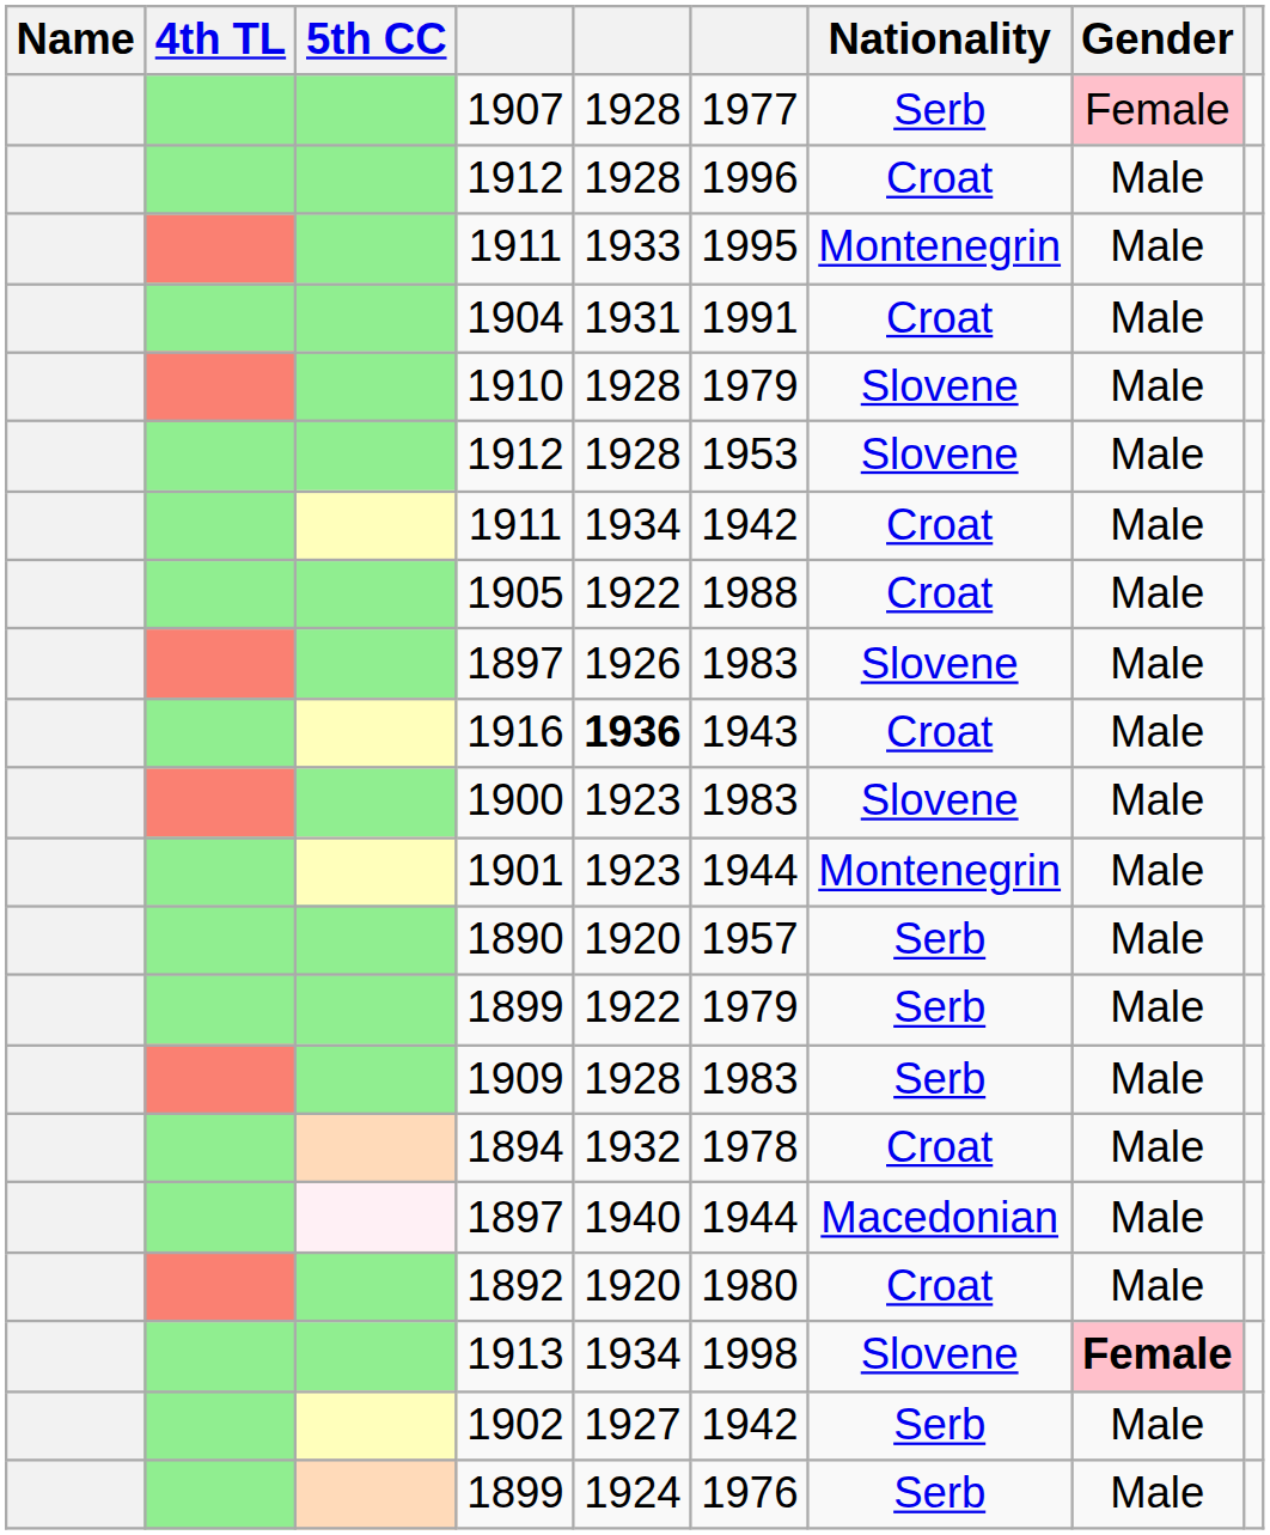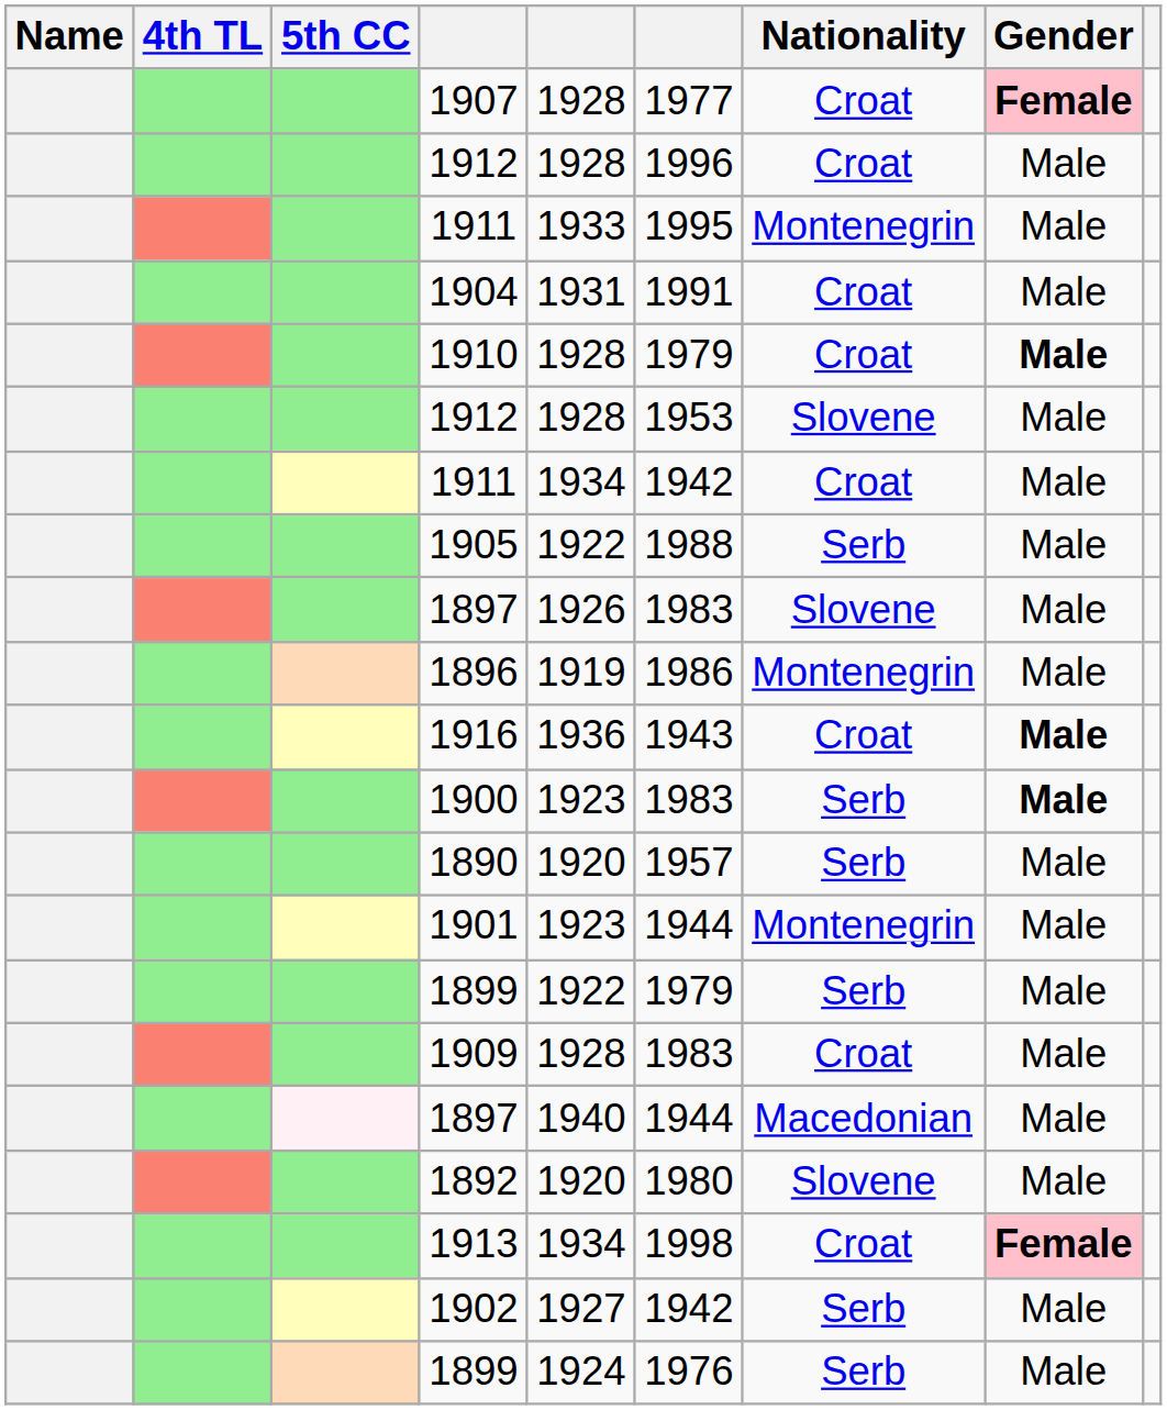 <table class="wikitable sortable" style=text-align:center>
 <tr>
 <th scope="col">Name</th>
 <th scope="col"><a href='#'>4th TL</a></th>
 <th scope="col"><a href='#'>5th CC</a></th>
 <th scope="col"></th>
 <th scope="col"></th>
 <th scope="col"></th>
 <th scope="col">Nationality</th>
 <th scope="col">Gender</th>
 <th scope="col" class="unsortable"></th>
 </tr>
 <tr>
 <th align="center" scope="row" style="font-weight:normal;"></th>
 <td bgcolor = LightGreen></td>
 <td bgcolor = LightGreen></td>
 <td>1907</td>
 <td>1928</td>
 <td>1977</td>
-<td><a href='#'>Serb</a></td>
-<td style="background: Pink">Female</td>
+<td><a href='#'>Croat</a></td>
+<td style="background: Pink"><strong>Female</strong></td>
 <td></td>
 </tr>
 <tr>
 <th align="center" scope="row" style="font-weight:normal;"></th>
 <td bgcolor = LightGreen></td>
 <td bgcolor = LightGreen></td>
 <td>1912</td>
 <td>1928</td>
 <td>1996</td>
 <td><a href='#'>Croat</a></td>
 <td>Male</td>
 <td></td>
 </tr>
 <tr>
 <th align="center" scope="row" style="font-weight:normal;"></th>
 <td bgcolor = Salmon></td>
 <td bgcolor = LightGreen></td>
 <td>1911</td>
 <td>1933</td>
 <td>1995</td>
 <td><a href='#'>Montenegrin</a></td>
 <td>Male</td>
 <td></td>
 </tr>
 <tr>
 <th align="center" scope="row" style="font-weight:normal;"></th>
 <td bgcolor = LightGreen></td>
 <td bgcolor = LightGreen></td>
 <td>1904</td>
 <td>1931</td>
 <td>1991</td>
 <td><a href='#'>Croat</a></td>
 <td>Male</td>
 <td></td>
 </tr>
 <tr>
 <th align="center" scope="row" style="font-weight:normal;"></th>
 <td bgcolor = Salmon></td>
 <td bgcolor = LightGreen></td>
 <td>1910</td>
 <td>1928</td>
 <td>1979</td>
-<td><a href='#'>Slovene</a></td>
-<td>Male</td>
+<td><a href='#'>Croat</a></td>
+<td><strong>Male</strong></td>
 <td></td>
 </tr>
 <tr>
 <th align="center" scope="row" style="font-weight:normal;"></th>
 <td bgcolor = LightGreen></td>
 <td bgcolor = LightGreen></td>
 <td>1912</td>
 <td>1928</td>
 <td>1953</td>
 <td><a href='#'>Slovene</a></td>
 <td>Male</td>
 <td></td>
 </tr>
 <tr>
 <th align="center" scope="row" style="font-weight:normal;"></th>
 <td bgcolor = LightGreen></td>
 <td bgcolor = ffffbb></td>
 <td>1911</td>
 <td>1934</td>
 <td>1942</td>
 <td><a href='#'>Croat</a></td>
 <td>Male</td>
 <td></td>
 </tr>
 <tr>
 <th align="center" scope="row" style="font-weight:normal;"></th>
 <td bgcolor = LightGreen></td>
 <td bgcolor = LightGreen></td>
 <td>1905</td>
 <td>1922</td>
 <td>1988</td>
-<td><a href='#'>Croat</a></td>
+<td><a href='#'>Serb</a></td>
 <td>Male</td>
 <td></td>
 </tr>
 <tr>
 <th align="center" scope="row" style="font-weight:normal;"></th>
 <td bgcolor = Salmon></td>
 <td bgcolor = LightGreen></td>
 <td>1897</td>
 <td>1926</td>
 <td>1983</td>
 <td><a href='#'>Slovene</a></td>
 <td>Male</td>
 <td></td>
 </tr>
 <tr>
 <th align="center" scope="row" style="font-weight:normal;"></th>
 <td bgcolor = LightGreen></td>
+<td bgcolor = PeachPuff></td>
+<td>1896</td>
+<td>1919</td>
+<td>1986</td>
+<td><a href='#'>Montenegrin</a></td>
+<td>Male</td>
+<td></td>
+</tr>
+<tr>
+<th align="center" scope="row" style="font-weight:normal;"></th>
+<td bgcolor = LightGreen></td>
 <td bgcolor = ffffbb></td>
 <td>1916</td>
-<td><strong>1936</strong></td>
+<td>1936</td>
 <td>1943</td>
 <td><a href='#'>Croat</a></td>
-<td>Male</td>
+<td><strong>Male</strong></td>
 <td></td>
 </tr>
 <tr>
 <th align="center" scope="row" style="font-weight:normal;"></th>
 <td bgcolor = Salmon></td>
 <td bgcolor = LightGreen></td>
 <td>1900</td>
 <td>1923</td>
 <td>1983</td>
-<td><a href='#'>Slovene</a></td>
+<td><a href='#'>Serb</a></td>
+<td><strong>Male</strong></td>
+<td></td>
+</tr>
+<tr>
+<th align="center" scope="row" style="font-weight:normal;"></th>
+<td bgcolor = LightGreen></td>
+<td bgcolor = LightGreen></td>
+<td>1890</td>
+<td>1920</td>
+<td>1957</td>
+<td><a href='#'>Serb</a></td>
 <td>Male</td>
 <td></td>
 </tr>
 <tr>
 <th align="center" scope="row" style="font-weight:normal;"></th>
 <td bgcolor = LightGreen></td>
 <td bgcolor = ffffbb></td>
 <td>1901</td>
 <td>1923</td>
 <td>1944</td>
 <td><a href='#'>Montenegrin</a></td>
-<td>Male</td>
-<td></td>
-</tr>
-<tr>
-<th align="center" scope="row" style="font-weight:normal;"></th>
-<td bgcolor = LightGreen></td>
-<td bgcolor = LightGreen></td>
-<td>1890</td>
-<td>1920</td>
-<td>1957</td>
-<td><a href='#'>Serb</a></td>
 <td>Male</td>
 <td></td>
 </tr>
 <tr>
 <th align="center" scope="row" style="font-weight:normal;"></th>
 <td bgcolor = LightGreen></td>
 <td bgcolor = LightGreen></td>
 <td>1899</td>
 <td>1922</td>
 <td>1979</td>
 <td><a href='#'>Serb</a></td>
 <td>Male</td>
 <td></td>
 </tr>
 <tr>
 <th align="center" scope="row" style="font-weight:normal;"></th>
 <td bgcolor = Salmon></td>
 <td bgcolor = LightGreen></td>
 <td>1909</td>
 <td>1928</td>
 <td>1983</td>
-<td><a href='#'>Serb</a></td>
-<td>Male</td>
-<td></td>
-</tr>
-<tr>
-<th align="center" scope="row" style="font-weight:normal;"></th>
-<td bgcolor = LightGreen></td>
-<td bgcolor = PeachPuff></td>
-<td>1894</td>
-<td>1932</td>
-<td>1978</td>
 <td><a href='#'>Croat</a></td>
 <td>Male</td>
 <td></td>
 </tr>
 <tr>
 <th align="center" scope="row" style="font-weight:normal;"></th>
 <td bgcolor = LightGreen></td>
 <td bgcolor = LavenderBlush></td>
 <td>1897</td>
 <td>1940</td>
 <td>1944</td>
 <td><a href='#'>Macedonian</a></td>
 <td>Male</td>
 <td></td>
 </tr>
 <tr>
 <th align="center" scope="row" style="font-weight:normal;"></th>
 <td bgcolor = Salmon></td>
 <td bgcolor = LightGreen></td>
 <td>1892</td>
 <td>1920</td>
 <td>1980</td>
-<td><a href='#'>Croat</a></td>
+<td><a href='#'>Slovene</a></td>
 <td>Male</td>
 <td></td>
 </tr>
 <tr>
 <th align="center" scope="row" style="font-weight:normal;"></th>
 <td bgcolor = LightGreen></td>
 <td bgcolor = LightGreen></td>
 <td>1913</td>
 <td>1934</td>
 <td>1998</td>
-<td><a href='#'>Slovene</a></td>
+<td><a href='#'>Croat</a></td>
 <td style="background: Pink"><strong>Female</strong></td>
 <td></td>
 </tr>
 <tr>
 <th align="center" scope="row" style="font-weight:normal;"></th>
 <td bgcolor = LightGreen></td>
 <td bgcolor = ffffbb></td>
 <td>1902</td>
 <td>1927</td>
 <td>1942</td>
 <td><a href='#'>Serb</a></td>
 <td>Male</td>
 <td></td>
 </tr>
 <tr>
 <th align="center" scope="row" style="font-weight:normal;"></th>
 <td bgcolor = LightGreen></td>
 <td bgcolor = PeachPuff></td>
 <td>1899</td>
 <td>1924</td>
 <td>1976</td>
 <td><a href='#'>Serb</a></td>
 <td>Male</td>
 <td></td>
 </tr>
 </table>
